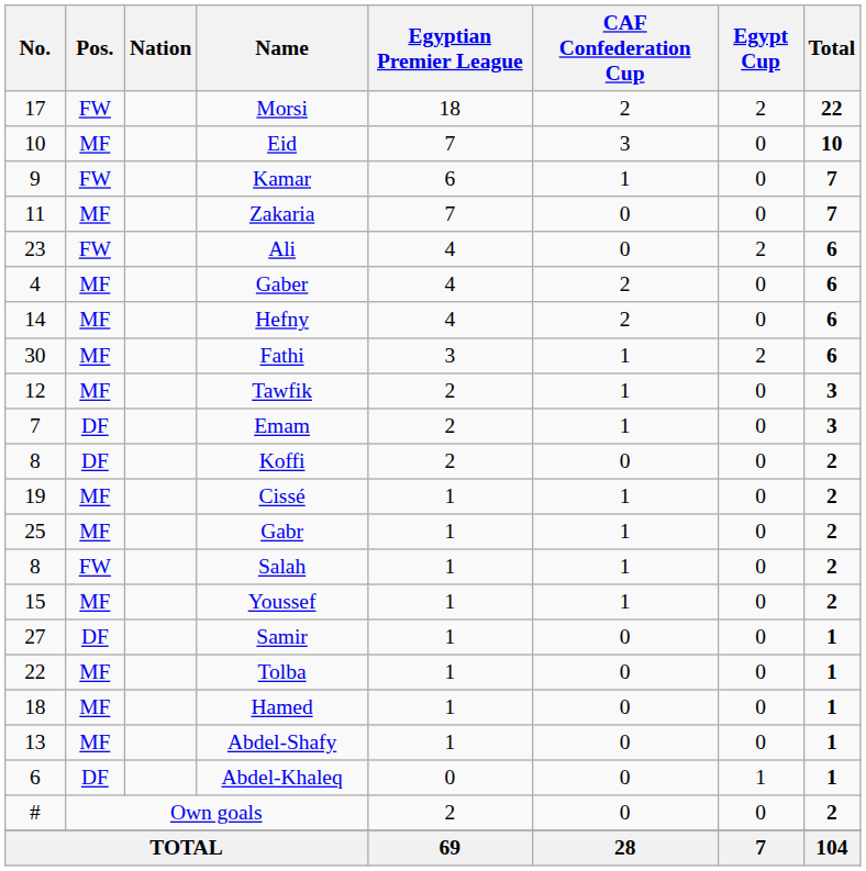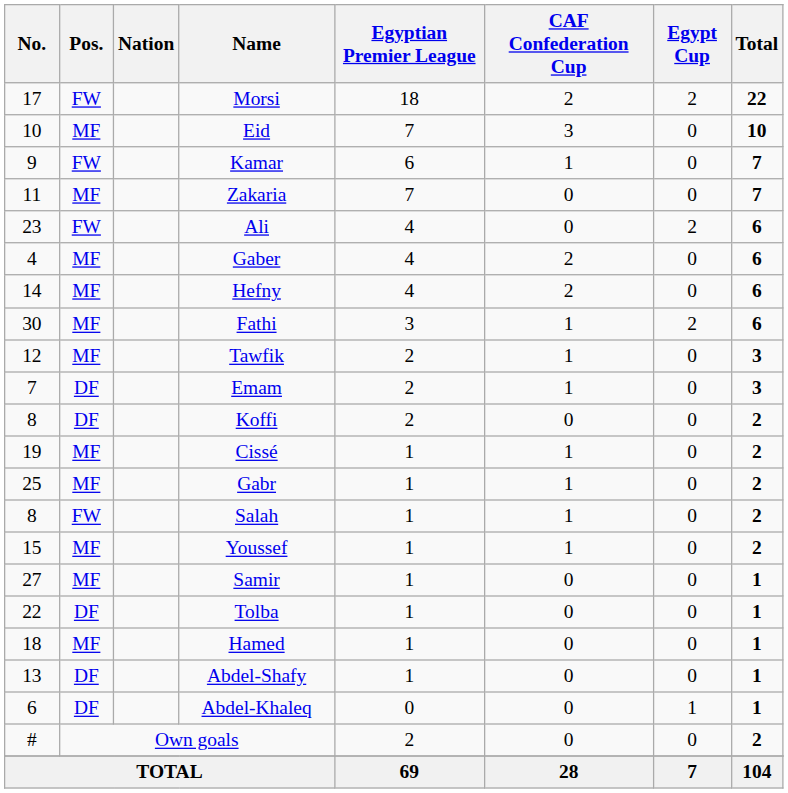 <table class="wikitable sortable" style="font-size: 95%; text-align: center">
 <tr>
 <th width="7%"><strong>No.</strong></th>
 <th width="7%"><strong>Pos.</strong></th>
 <th width="7%"><strong>Nation</strong></th>
 <th width="20%"><strong>Name</strong></th>
 <th><a href='#'>Egyptian Premier League</a></th>
 <th><a href='#'>CAF Confederation Cup</a></th>
 <th><a href='#'>Egypt Cup</a></th>
 <th>Total</th>
 </tr>
 <tr>
 <td>17</td>
 <td><a href='#'>FW</a></td>
 <td></td>
 <td><a href='#'>Morsi</a></td>
 <td>18 </td>
 <td>2 </td>
 <td>2 </td>
 <td><strong>22</strong> </td>
 </tr>
 <tr>
 <td>10</td>
 <td><a href='#'>MF</a></td>
 <td></td>
 <td><a href='#'>Eid</a></td>
 <td>7 </td>
 <td>3 </td>
 <td>0 </td>
 <td><strong>10</strong> </td>
 </tr>
 <tr>
 <td>9</td>
 <td><a href='#'>FW</a></td>
 <td></td>
 <td><a href='#'>Kamar</a></td>
 <td>6 </td>
 <td>1 </td>
 <td>0 </td>
 <td><strong>7</strong> </td>
 </tr>
 <tr>
 <td>11</td>
 <td><a href='#'>MF</a></td>
 <td></td>
 <td><a href='#'>Zakaria</a></td>
 <td>7 </td>
 <td>0 </td>
 <td>0 </td>
 <td><strong>7</strong> </td>
 </tr>
 <tr>
 <td>23</td>
 <td><a href='#'>FW</a></td>
 <td></td>
 <td><a href='#'>Ali</a></td>
 <td>4 </td>
 <td>0 </td>
 <td>2 </td>
 <td><strong>6</strong> </td>
 </tr>
 <tr>
 <td>4</td>
 <td><a href='#'>MF</a></td>
 <td></td>
 <td><a href='#'>Gaber</a></td>
 <td>4 </td>
 <td>2 </td>
 <td>0 </td>
 <td><strong>6</strong> </td>
 </tr>
 <tr>
 <td>14</td>
 <td><a href='#'>MF</a></td>
 <td></td>
 <td><a href='#'>Hefny</a></td>
 <td>4 </td>
 <td>2 </td>
 <td>0 </td>
 <td><strong>6</strong> </td>
 </tr>
 <tr>
 <td>30</td>
 <td><a href='#'>MF</a></td>
 <td></td>
 <td><a href='#'>Fathi</a></td>
 <td>3 </td>
 <td>1 </td>
 <td>2 </td>
 <td><strong>6</strong> </td>
 </tr>
 <tr>
 <td>12</td>
 <td><a href='#'>MF</a></td>
 <td></td>
 <td><a href='#'>Tawfik</a></td>
 <td>2 </td>
 <td>1 </td>
 <td>0 </td>
 <td><strong>3</strong> </td>
 </tr>
 <tr>
 <td>7</td>
 <td><a href='#'>DF</a></td>
 <td></td>
 <td><a href='#'>Emam</a></td>
 <td>2 </td>
 <td>1 </td>
 <td>0 </td>
 <td><strong>3</strong> </td>
 </tr>
 <tr>
 <td>8</td>
 <td><a href='#'>DF</a></td>
 <td></td>
 <td><a href='#'>Koffi</a></td>
 <td>2 </td>
 <td>0 </td>
 <td>0 </td>
 <td><strong>2</strong> </td>
 </tr>
 <tr>
 <td>19</td>
 <td><a href='#'>MF</a></td>
 <td></td>
 <td><a href='#'>Cissé</a></td>
 <td>1 </td>
 <td>1 </td>
 <td>0 </td>
 <td><strong>2</strong> </td>
 </tr>
 <tr>
 <td>25</td>
 <td><a href='#'>MF</a></td>
 <td></td>
 <td><a href='#'>Gabr</a></td>
 <td>1 </td>
 <td>1 </td>
 <td>0 </td>
 <td><strong>2</strong> </td>
 </tr>
 <tr>
 <td>8</td>
 <td><a href='#'>FW</a></td>
 <td></td>
 <td><a href='#'>Salah</a></td>
 <td>1 </td>
 <td>1 </td>
 <td>0 </td>
 <td><strong>2</strong> </td>
 </tr>
 <tr>
 <td>15</td>
 <td><a href='#'>MF</a></td>
 <td></td>
 <td><a href='#'>Youssef</a></td>
 <td>1 </td>
 <td>1 </td>
 <td>0 </td>
 <td><strong>2</strong> </td>
 </tr>
 <tr>
 <td>27</td>
-<td><a href='#'>DF</a></td>
+<td><a href='#'>MF</a></td>
 <td></td>
 <td><a href='#'>Samir</a></td>
 <td>1 </td>
 <td>0 </td>
 <td>0 </td>
 <td><strong>1</strong> </td>
 </tr>
 <tr>
 <td>22</td>
-<td><a href='#'>MF</a></td>
+<td><a href='#'>DF</a></td>
 <td></td>
 <td><a href='#'>Tolba</a></td>
 <td>1 </td>
 <td>0 </td>
 <td>0 </td>
 <td><strong>1</strong> </td>
 </tr>
 <tr>
 <td>18</td>
 <td><a href='#'>MF</a></td>
 <td></td>
 <td><a href='#'>Hamed</a></td>
 <td>1 </td>
 <td>0 </td>
 <td>0 </td>
 <td><strong>1</strong> </td>
 </tr>
 <tr>
 <td>13</td>
-<td><a href='#'>MF</a></td>
+<td><a href='#'>DF</a></td>
 <td></td>
 <td><a href='#'>Abdel-Shafy</a></td>
 <td>1 </td>
 <td>0 </td>
 <td>0 </td>
 <td><strong>1</strong> </td>
 </tr>
 <tr>
 <td>6</td>
 <td><a href='#'>DF</a></td>
 <td></td>
 <td><a href='#'>Abdel-Khaleq</a></td>
 <td>0 </td>
 <td>0 </td>
 <td>1 </td>
 <td><strong>1</strong> </td>
 </tr>
 <tr>
 <td>#</td>
 <td colspan=3><a href='#'>Own goals</a></td>
 <td>2 </td>
 <td>0 </td>
 <td>0 </td>
 <td><strong>2</strong> </td>
 </tr>
 <tr>
 </tr>
 <tr bgcolor="F1F1F1" >
 <td colspan=4><strong>TOTAL</strong></td>
 <td><strong>69</strong> </td>
 <td><strong>28</strong></td>
 <td><strong>7</strong> </td>
 <td><strong>104</strong> </td>
 </tr>
 </table>
